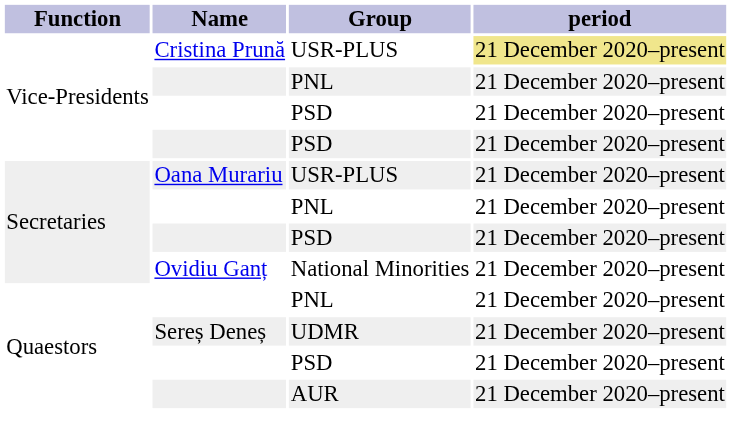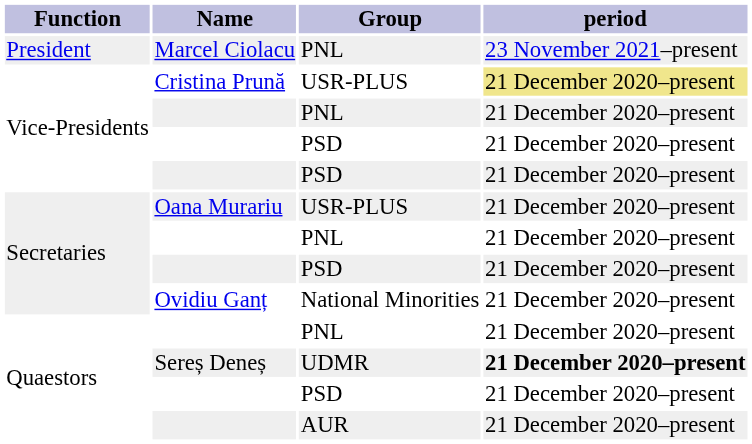 <table class="toccolours" style="margin-bottom: 1em; font-size: 100%;">
 <tr bgcolor="C0C0E0">
 <th>Function</th>
 <th>Name</th>
 <th>Group</th>
 <th>period</th>
+</tr>
+<tr bgcolor="efefef">
+<td><a href='#'>President</a></td>
+<td><a href='#'>Marcel Ciolacu</a></td>
+<td>PNL</td>
+<td><a href='#'>23 November 2021</a>–present</td>
 </tr>
 <tr>
 <td rowspan=4>Vice-Presidents</td>
 <td><a href='#'>Cristina Prună</a></td>
 <td>USR-PLUS</td>
 <td style="background: khaki;">21 December 2020–present</td>
 </tr>
 <tr bgcolor="efefef">
 <td></td>
 <td>PNL</td>
 <td>21 December 2020–present</td>
 </tr>
 <tr>
 <td></td>
 <td>PSD</td>
 <td>21 December 2020–present</td>
 </tr>
 <tr bgcolor="efefef">
 <td></td>
 <td>PSD</td>
 <td>21 December 2020–present</td>
 </tr>
 <tr bgcolor="efefef">
 <td rowspan=4>Secretaries</td>
 <td><a href='#'>Oana Murariu</a></td>
 <td>USR-PLUS</td>
 <td>21 December 2020–present</td>
 </tr>
 <tr>
 <td></td>
 <td>PNL</td>
 <td>21 December 2020–present</td>
 </tr>
 <tr bgcolor="efefef">
 <td></td>
 <td>PSD</td>
 <td>21 December 2020–present</td>
 </tr>
 <tr>
 <td><a href='#'>Ovidiu Ganț</a></td>
 <td>National Minorities</td>
 <td>21 December 2020–present</td>
 </tr>
 <tr>
 <td rowspan=4>Quaestors</td>
 <td></td>
 <td>PNL</td>
 <td>21 December 2020–present</td>
 </tr>
 <tr bgcolor="efefef">
 <td>Sereș Deneș</td>
 <td>UDMR</td>
-<td>21 December 2020–present</td>
+<td><strong>21 December 2020–present</strong></td>
 </tr>
 <tr>
 <td></td>
 <td>PSD</td>
 <td>21 December 2020–present</td>
 </tr>
 <tr bgcolor="efefef">
 <td></td>
 <td>AUR</td>
 <td>21 December 2020–present</td>
 </tr>
 </table>
